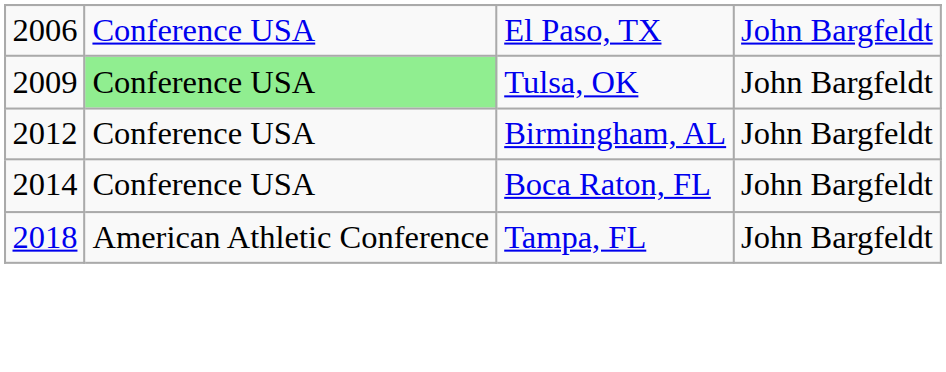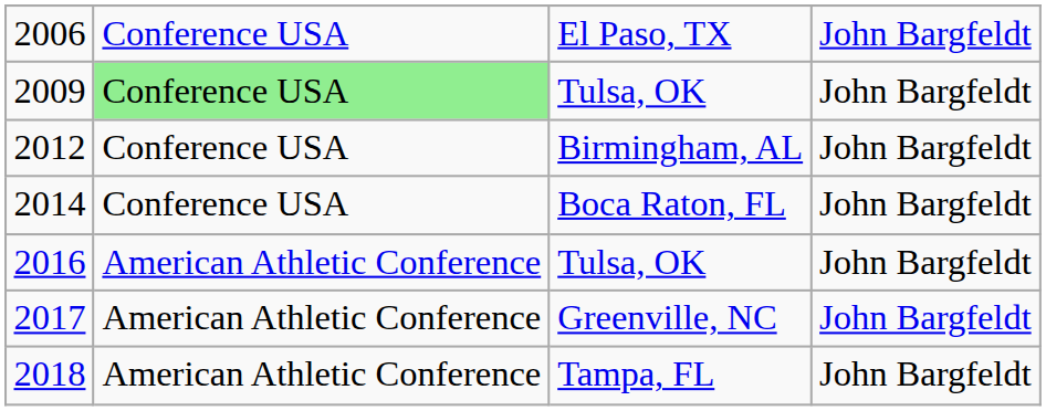 <table class="wikitable">
 <tr>
 </tr>
 <tr>
 <td>2006</td>
 <td><a href='#'>Conference USA</a></td>
 <td><a href='#'>El Paso, TX</a></td>
 <td><a href='#'>John Bargfeldt</a></td>
 </tr>
 <tr>
 <td>2009</td>
 <td style="background: lightgreen;">Conference USA</td>
 <td><a href='#'>Tulsa, OK</a></td>
 <td>John Bargfeldt</td>
 </tr>
 <tr>
 <td>2012</td>
 <td>Conference USA</td>
 <td><a href='#'>Birmingham, AL</a></td>
 <td>John Bargfeldt</td>
 </tr>
 <tr>
 <td>2014</td>
 <td>Conference USA</td>
 <td><a href='#'>Boca Raton, FL</a></td>
 <td>John Bargfeldt</td>
 </tr>
 <tr>
+<td><a href='#'>2016</a></td>
+<td><a href='#'>American Athletic Conference</a></td>
+<td><a href='#'>Tulsa, OK</a></td>
+<td>John Bargfeldt</td>
+</tr>
+<tr>
+<td><a href='#'>2017</a></td>
+<td>American Athletic Conference</td>
+<td><a href='#'>Greenville, NC</a></td>
+<td><a href='#'>John Bargfeldt</a></td>
+</tr>
+<tr>
 <td><a href='#'>2018</a></td>
 <td>American Athletic Conference</td>
 <td><a href='#'>Tampa, FL</a></td>
 <td>John Bargfeldt</td>
 </tr>
 </table>
